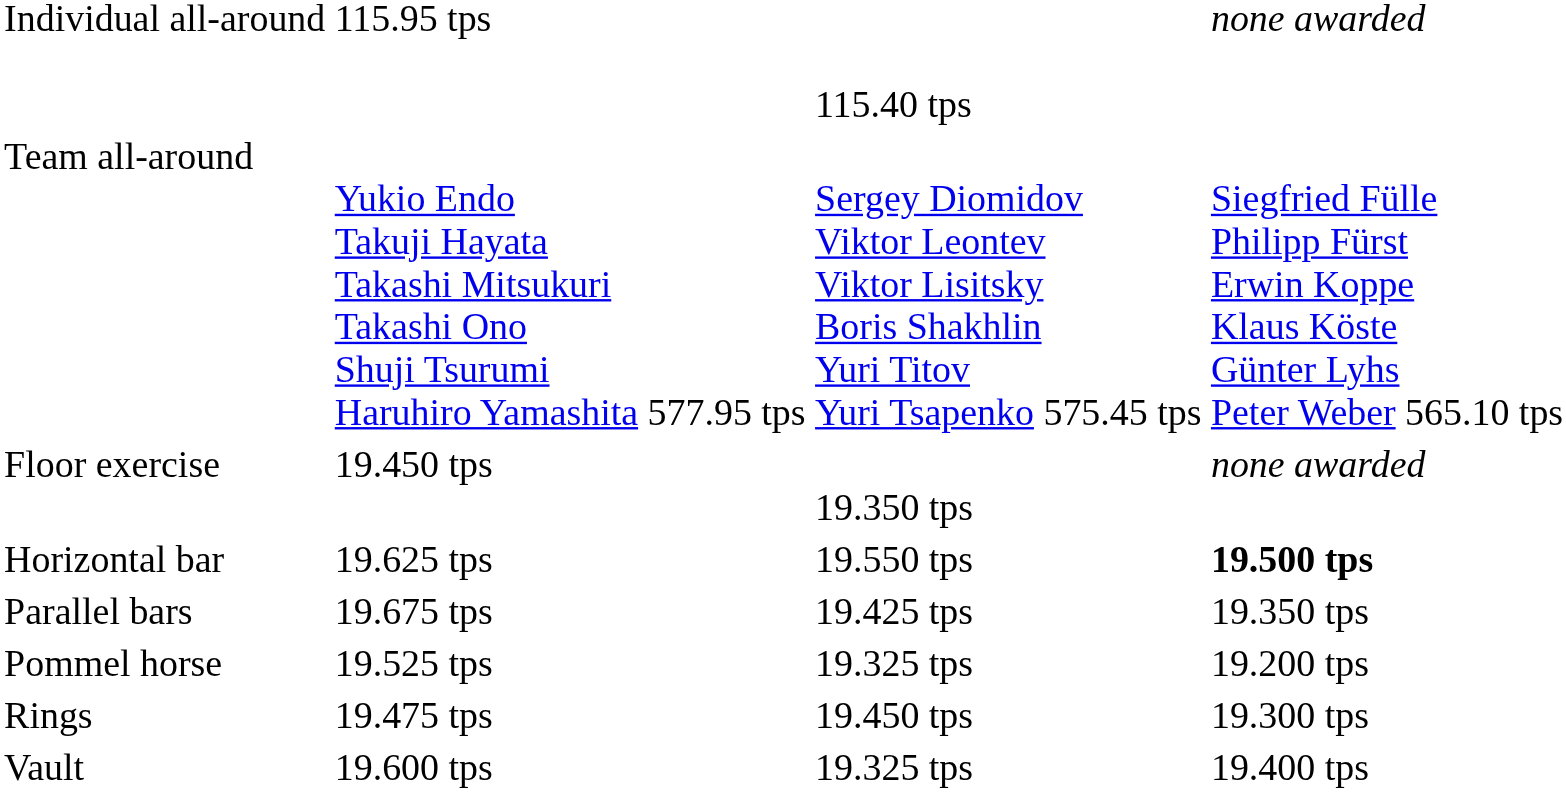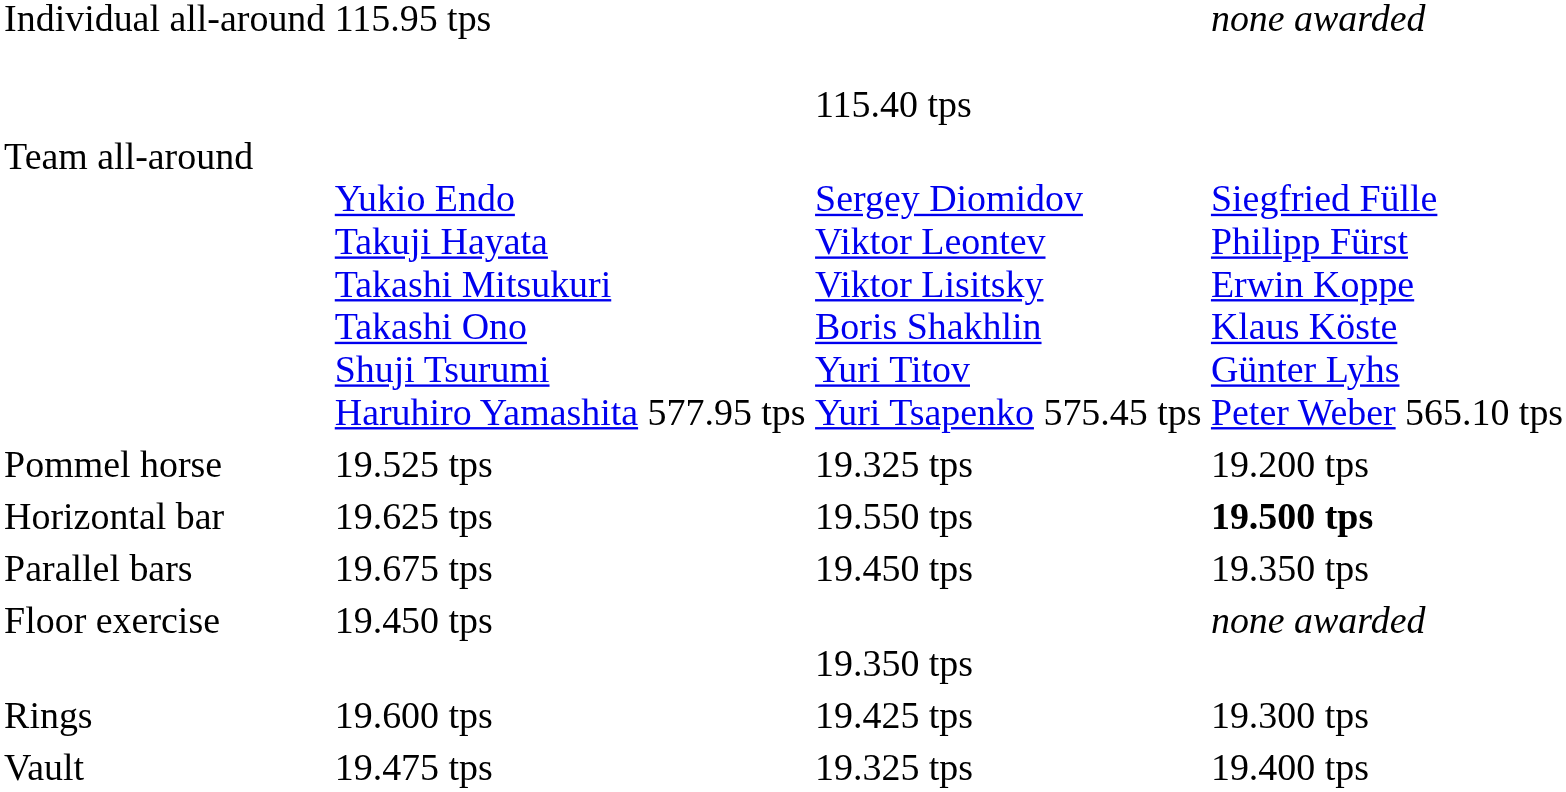 <table>
 <tr valign="top">
 <td>Individual all-around<br></td>
 <td> 115.95 tps</td>
 <td> <br><br> 115.40 tps</td>
 <td><em>none awarded</em></td>
 </tr>
 <tr valign="top">
 <td>Team all-around<br></td>
 <td><br><a href='#'>Yukio Endo</a><br><a href='#'>Takuji Hayata</a><br><a href='#'>Takashi Mitsukuri</a><br><a href='#'>Takashi Ono</a><br><a href='#'>Shuji Tsurumi</a><br><a href='#'>Haruhiro Yamashita</a> 577.95 tps</td>
 <td><br><a href='#'>Sergey Diomidov</a><br><a href='#'>Viktor Leontev</a><br><a href='#'>Viktor Lisitsky</a><br><a href='#'>Boris Shakhlin</a><br><a href='#'>Yuri Titov</a><br><a href='#'>Yuri Tsapenko</a> 575.45 tps</td>
 <td><br><a href='#'>Siegfried Fülle</a><br><a href='#'>Philipp Fürst</a><br><a href='#'>Erwin Koppe</a><br><a href='#'>Klaus Köste</a><br><a href='#'>Günter Lyhs</a><br><a href='#'>Peter Weber</a> 565.10 tps</td>
 </tr>
-<tr valign="top">
-<td>Floor exercise <br></td>
-<td> 19.450 tps</td>
-<td><br> 19.350 tps</td>
-<td><em>none awarded</em></td>
+<tr>
+<td>Pommel horse<br></td>
+<td> 19.525 tps</td>
+<td> 19.325 tps</td>
+<td> 19.200 tps</td>
 </tr>
 <tr>
 <td>Horizontal bar<br></td>
 <td> 19.625 tps</td>
 <td> 19.550 tps</td>
 <td><strong> 19.500 tps</strong></td>
 </tr>
 <tr>
 <td>Parallel bars<br></td>
 <td> 19.675 tps</td>
-<td> 19.425 tps</td>
+<td> 19.450 tps</td>
 <td> 19.350 tps</td>
 </tr>
-<tr>
-<td>Pommel horse<br></td>
-<td> 19.525 tps</td>
-<td> 19.325 tps</td>
-<td> 19.200 tps</td>
+<tr valign="top">
+<td>Floor exercise <br></td>
+<td> 19.450 tps</td>
+<td><br> 19.350 tps</td>
+<td><em>none awarded</em></td>
 </tr>
 <tr>
 <td>Rings<br></td>
-<td> 19.475 tps</td>
-<td> 19.450 tps</td>
+<td> 19.600 tps</td>
+<td> 19.425 tps</td>
 <td> 19.300 tps</td>
 </tr>
 <tr>
 <td>Vault<br></td>
-<td> 19.600 tps</td>
+<td> 19.475 tps</td>
 <td> 19.325 tps</td>
 <td> 19.400 tps</td>
 </tr>
 </table>
